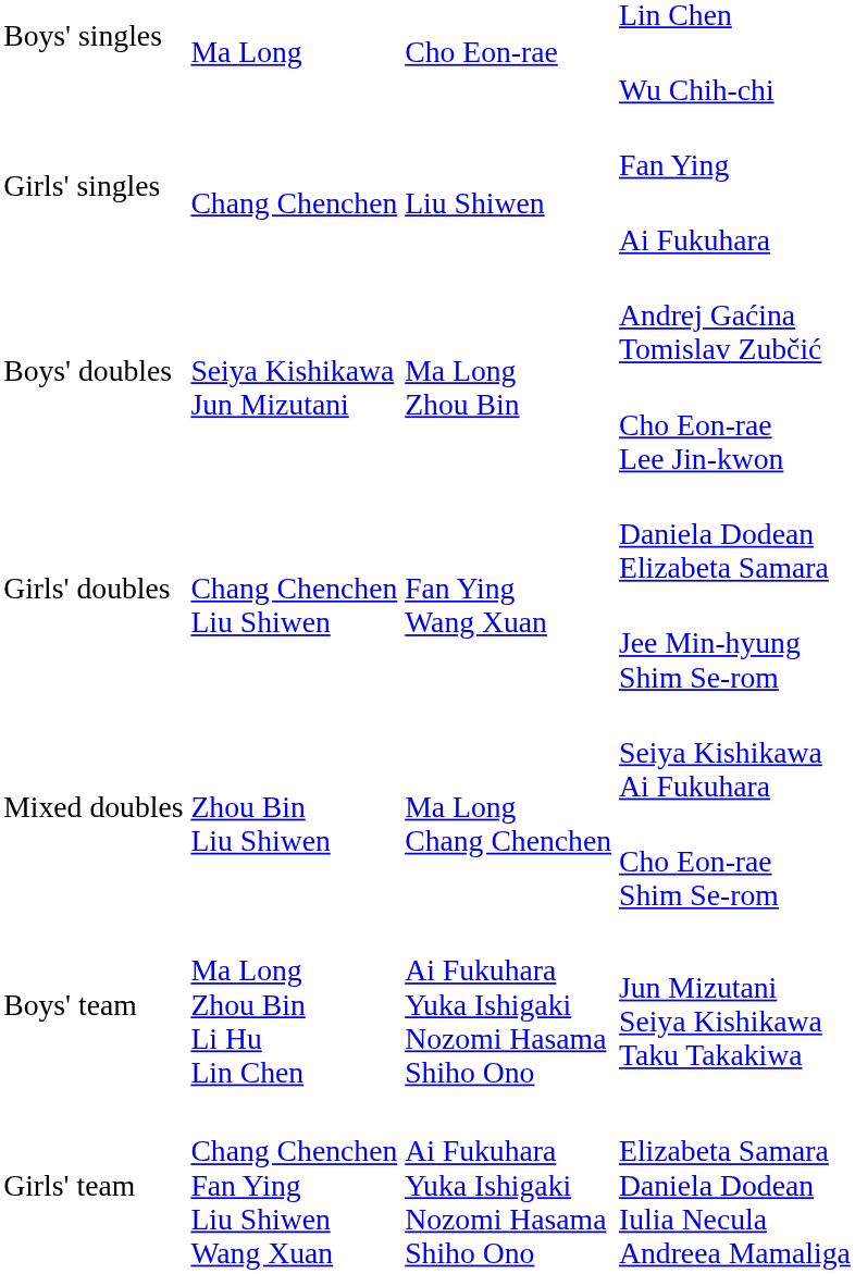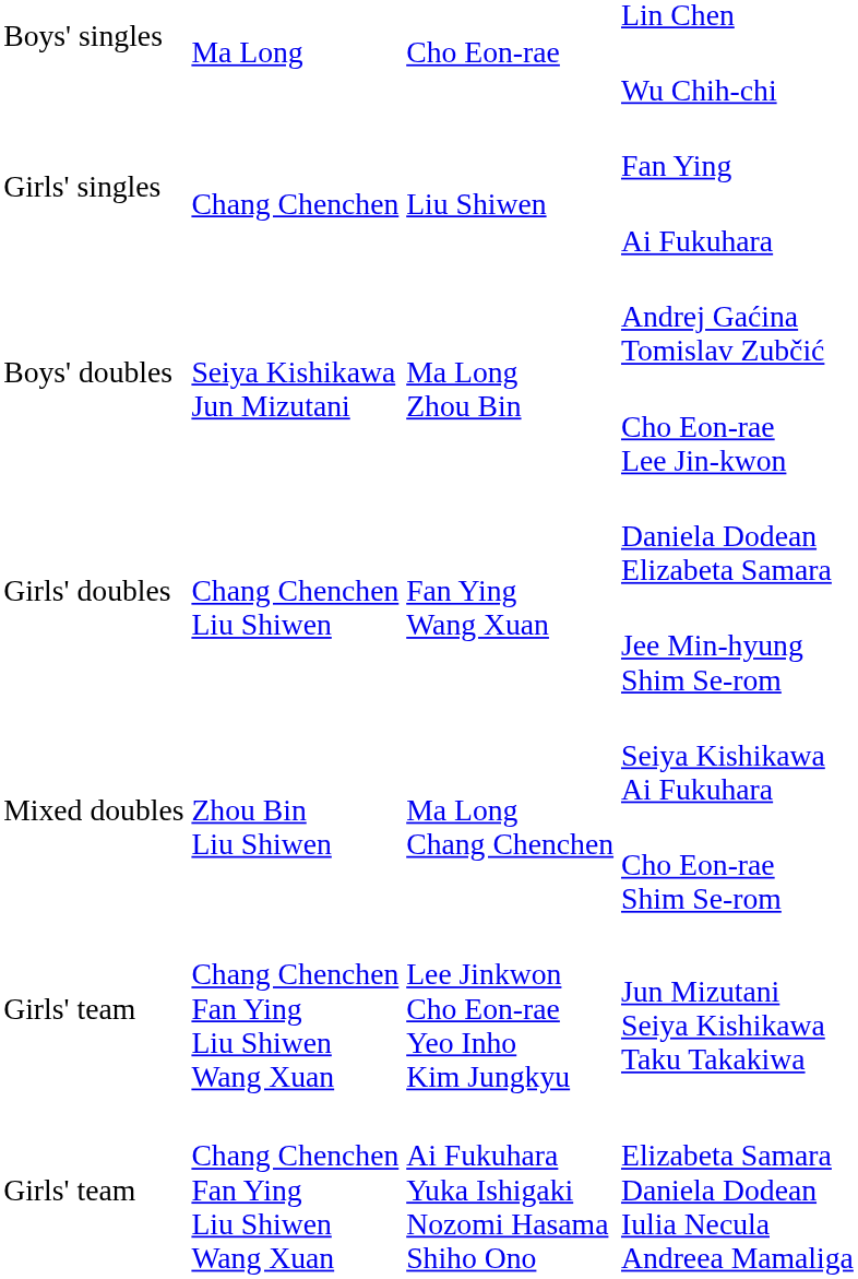 <table>
 <tr>
 <td rowspan=2>Boys' singles</td>
 <td rowspan=2><br><a href='#'>Ma Long</a></td>
 <td rowspan=2><br><a href='#'>Cho Eon-rae</a></td>
 <td><br><a href='#'>Lin Chen</a></td>
 </tr>
 <tr>
 <td><br><a href='#'>Wu Chih-chi</a></td>
 </tr>
 <tr>
 <td rowspan=2>Girls' singles</td>
 <td rowspan=2><br><a href='#'>Chang Chenchen</a></td>
 <td rowspan=2><br><a href='#'>Liu Shiwen</a></td>
 <td><br><a href='#'>Fan Ying</a></td>
 </tr>
 <tr>
 <td><br><a href='#'>Ai Fukuhara</a></td>
 </tr>
 <tr>
 <td rowspan=2>Boys' doubles</td>
 <td rowspan=2><br><a href='#'>Seiya Kishikawa</a><br><a href='#'>Jun Mizutani</a></td>
 <td rowspan=2><br><a href='#'>Ma Long</a><br><a href='#'>Zhou Bin</a></td>
 <td><br><a href='#'>Andrej Gaćina</a><br><a href='#'>Tomislav Zubčić</a></td>
 </tr>
 <tr>
 <td><br><a href='#'>Cho Eon-rae</a><br><a href='#'>Lee Jin-kwon</a></td>
 </tr>
 <tr>
 <td rowspan=2>Girls' doubles</td>
 <td rowspan=2><br><a href='#'>Chang Chenchen</a><br><a href='#'>Liu Shiwen</a></td>
 <td rowspan=2><br><a href='#'>Fan Ying</a><br><a href='#'>Wang Xuan</a></td>
 <td><br><a href='#'>Daniela Dodean</a><br><a href='#'>Elizabeta Samara</a></td>
 </tr>
 <tr>
 <td><br><a href='#'>Jee Min-hyung</a><br><a href='#'>Shim Se-rom</a></td>
 </tr>
 <tr>
 <td rowspan=2>Mixed doubles</td>
 <td rowspan=2><br><a href='#'>Zhou Bin</a><br><a href='#'>Liu Shiwen</a></td>
 <td rowspan=2><br><a href='#'>Ma Long</a><br><a href='#'>Chang Chenchen</a></td>
 <td><br><a href='#'>Seiya Kishikawa</a><br><a href='#'>Ai Fukuhara</a></td>
 </tr>
 <tr>
 <td><br><a href='#'>Cho Eon-rae</a><br><a href='#'>Shim Se-rom</a></td>
 </tr>
 <tr>
-<td rowspan=1>Boys' team</td>
-<td rowspan=1><br><a href='#'>Ma Long</a><br><a href='#'>Zhou Bin</a><br><a href='#'>Li Hu</a><br><a href='#'>Lin Chen</a></td>
-<td rowspan=1><br><a href='#'>Ai Fukuhara</a><br><a href='#'>Yuka Ishigaki</a><br><a href='#'>Nozomi Hasama</a><br><a href='#'>Shiho Ono</a></td>
+<td rowspan=1>Girls' team</td>
+<td rowspan=1><br><a href='#'>Chang Chenchen</a><br><a href='#'>Fan Ying</a><br><a href='#'>Liu Shiwen</a><br><a href='#'>Wang Xuan</a></td>
+<td rowspan=1><br><a href='#'>Lee Jinkwon</a><br><a href='#'>Cho Eon-rae</a><br><a href='#'>Yeo Inho</a><br><a href='#'>Kim Jungkyu</a></td>
 <td><br><a href='#'>Jun Mizutani</a><br><a href='#'>Seiya Kishikawa</a><br><a href='#'>Taku Takakiwa</a></td>
 </tr>
 <tr>
 </tr>
 <tr>
 <td rowspan=1>Girls' team</td>
 <td rowspan=1><br><a href='#'>Chang Chenchen</a><br><a href='#'>Fan Ying</a><br><a href='#'>Liu Shiwen</a><br><a href='#'>Wang Xuan</a></td>
 <td rowspan=1><br><a href='#'>Ai Fukuhara</a><br><a href='#'>Yuka Ishigaki</a><br><a href='#'>Nozomi Hasama</a><br><a href='#'>Shiho Ono</a></td>
 <td><br><a href='#'>Elizabeta Samara</a><br><a href='#'>Daniela Dodean</a><br><a href='#'>Iulia Necula</a><br><a href='#'>Andreea Mamaliga</a></td>
 </tr>
 <tr>
 </tr>
 </table>
